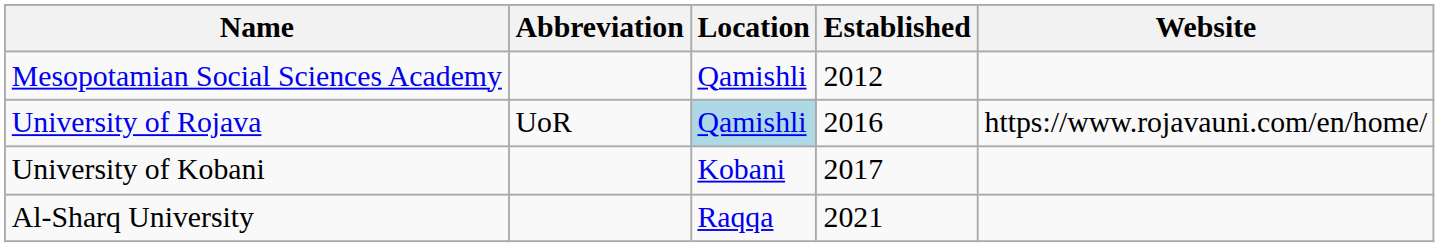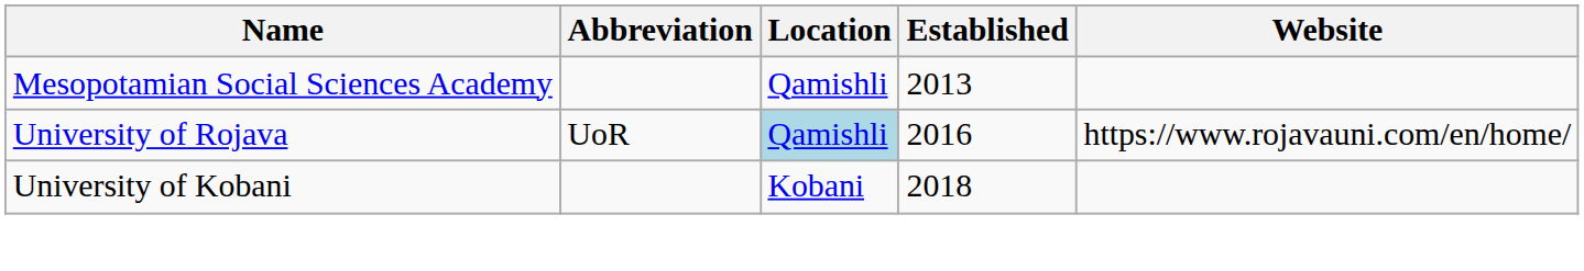 <table class="sortable wikitable">
 <tr>
 <th>Name</th>
 <th>Abbreviation</th>
 <th>Location</th>
 <th>Established</th>
 <th>Website</th>
 </tr>
 <tr>
 <td><a href='#'>Mesopotamian Social Sciences Academy</a></td>
 <td></td>
 <td><a href='#'>Qamishli</a></td>
-<td>2012</td>
+<td>2013</td>
 <td></td>
 </tr>
 <tr>
 <td><a href='#'>University of Rojava</a></td>
 <td>UoR</td>
 <td style="background: lightblue;"><a href='#'>Qamishli</a></td>
 <td>2016</td>
 <td>https://www.rojavauni.com/en/home/</td>
 </tr>
 <tr>
 <td>University of Kobani</td>
 <td></td>
 <td><a href='#'>Kobani</a></td>
-<td>2017</td>
-<td></td>
-</tr>
-<tr>
-<td>Al-Sharq University</td>
-<td></td>
-<td><a href='#'>Raqqa</a></td>
-<td>2021</td>
+<td>2018</td>
 <td></td>
 </tr>
 </table>
